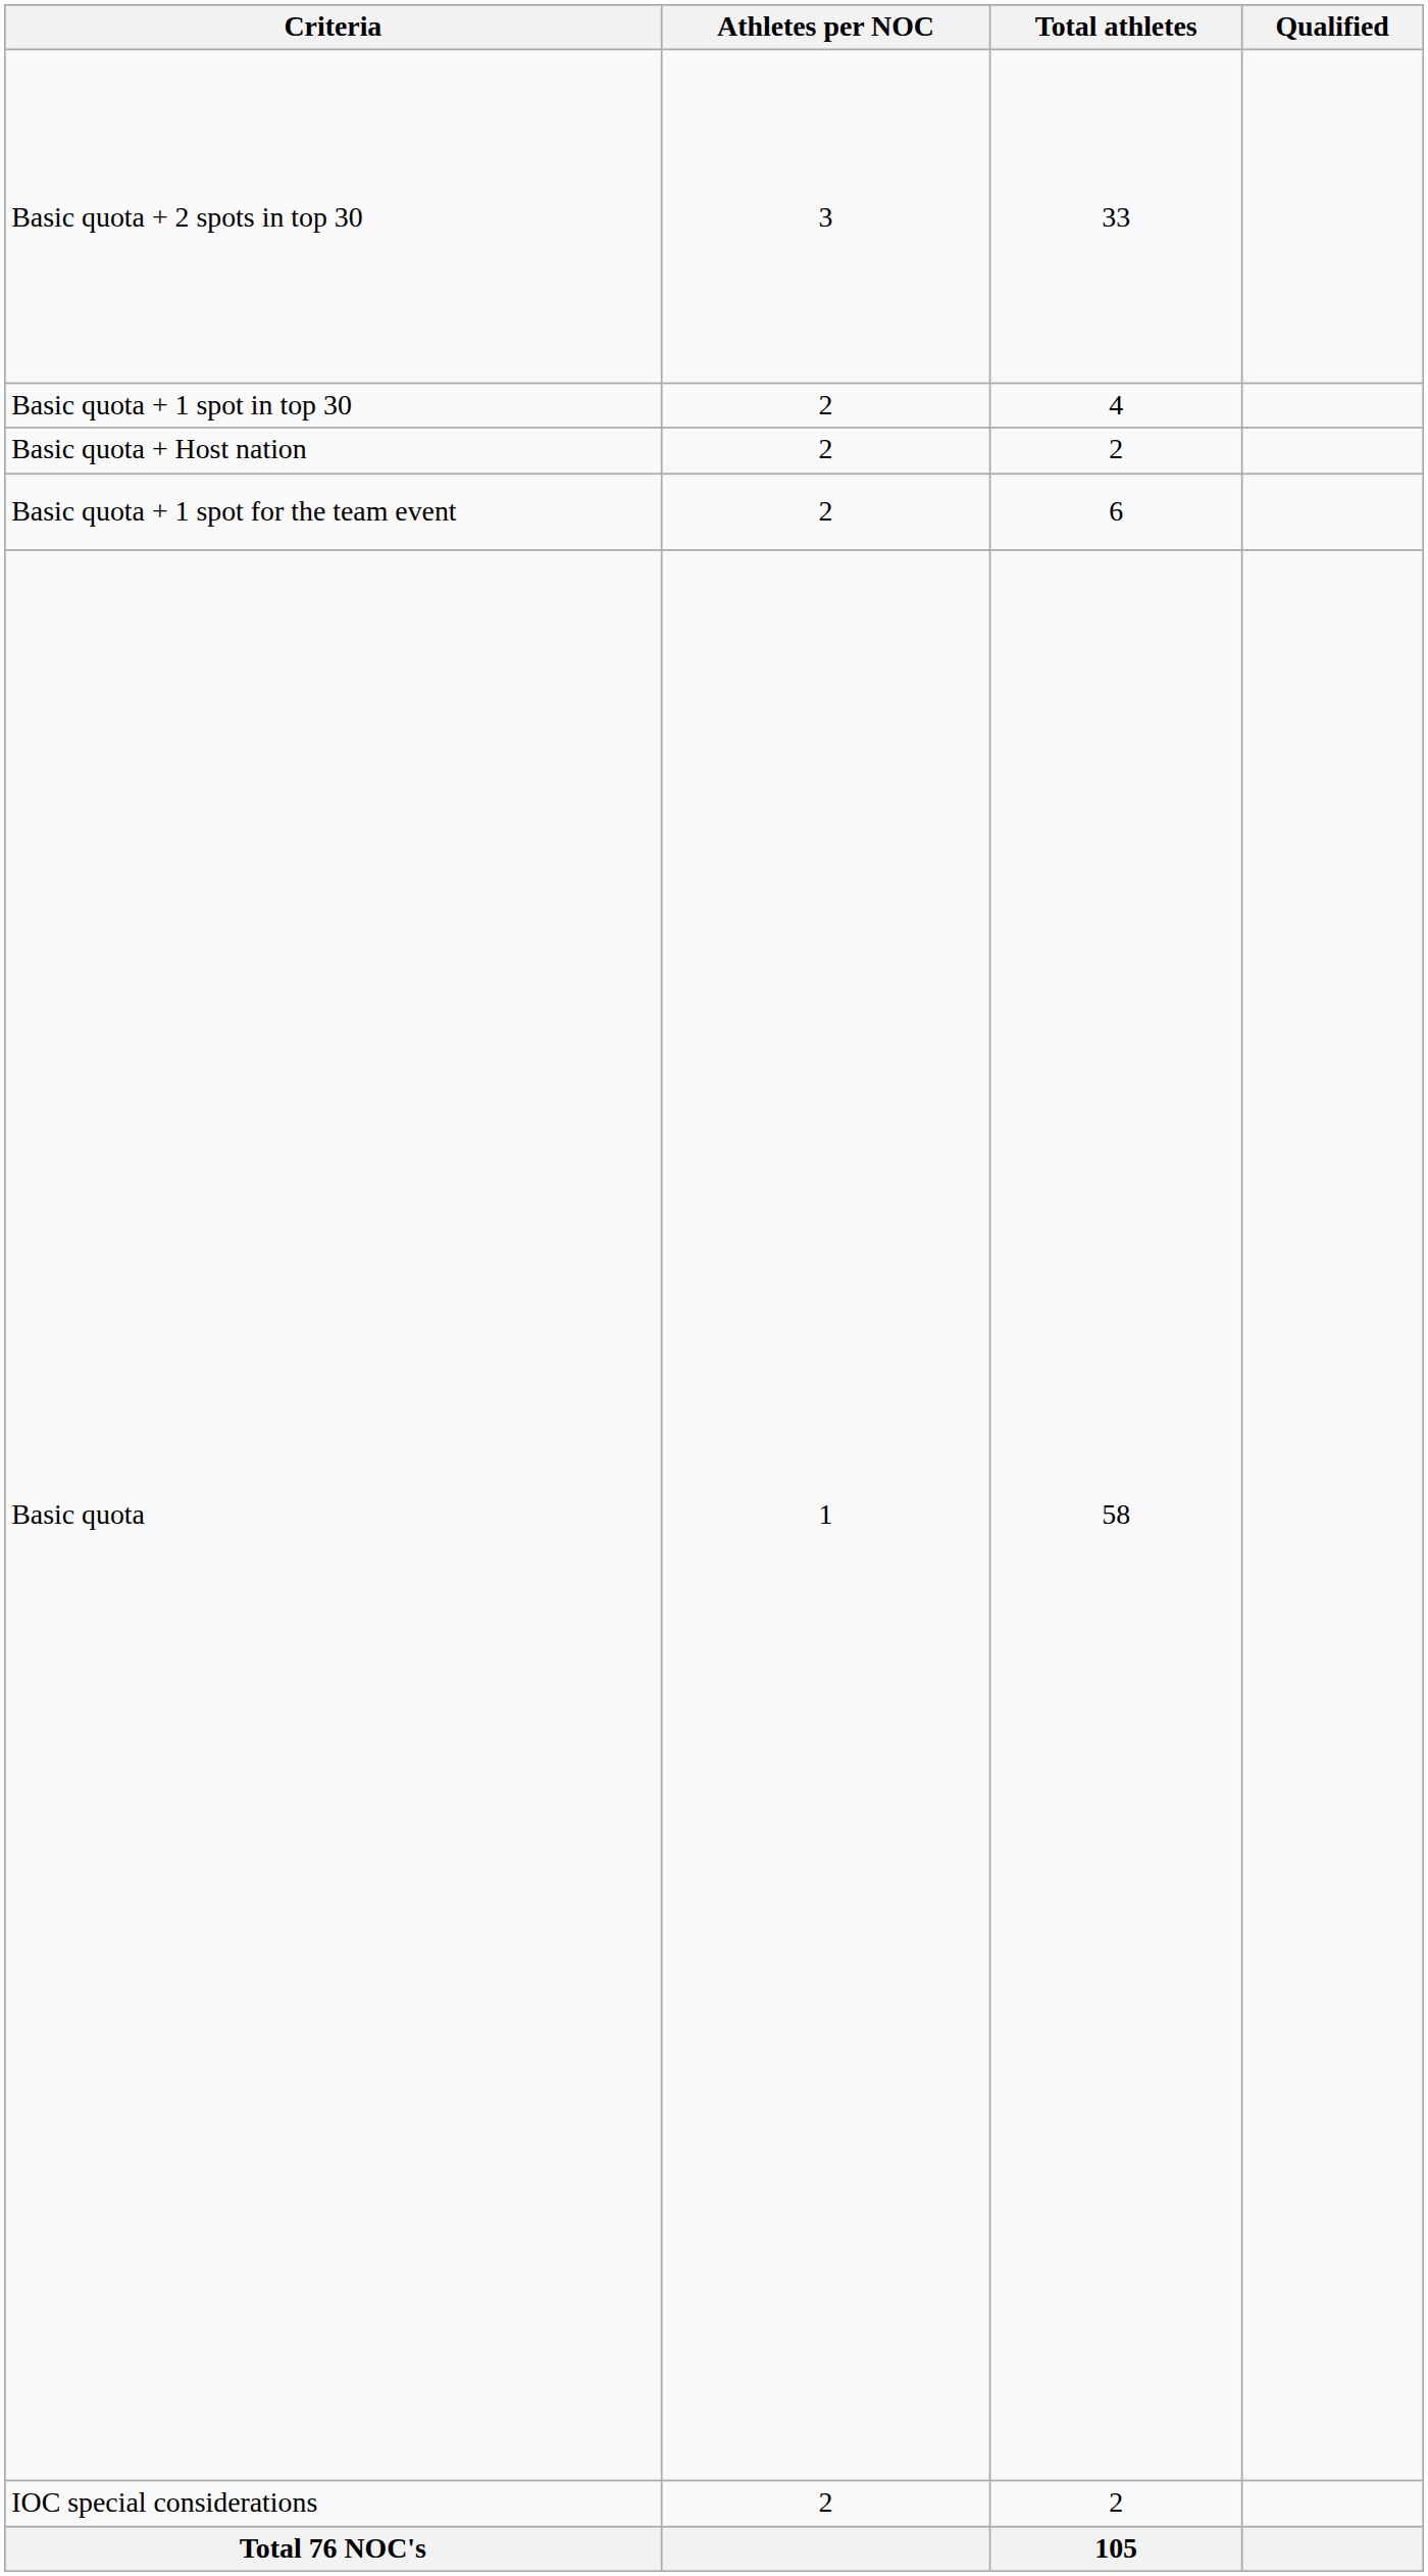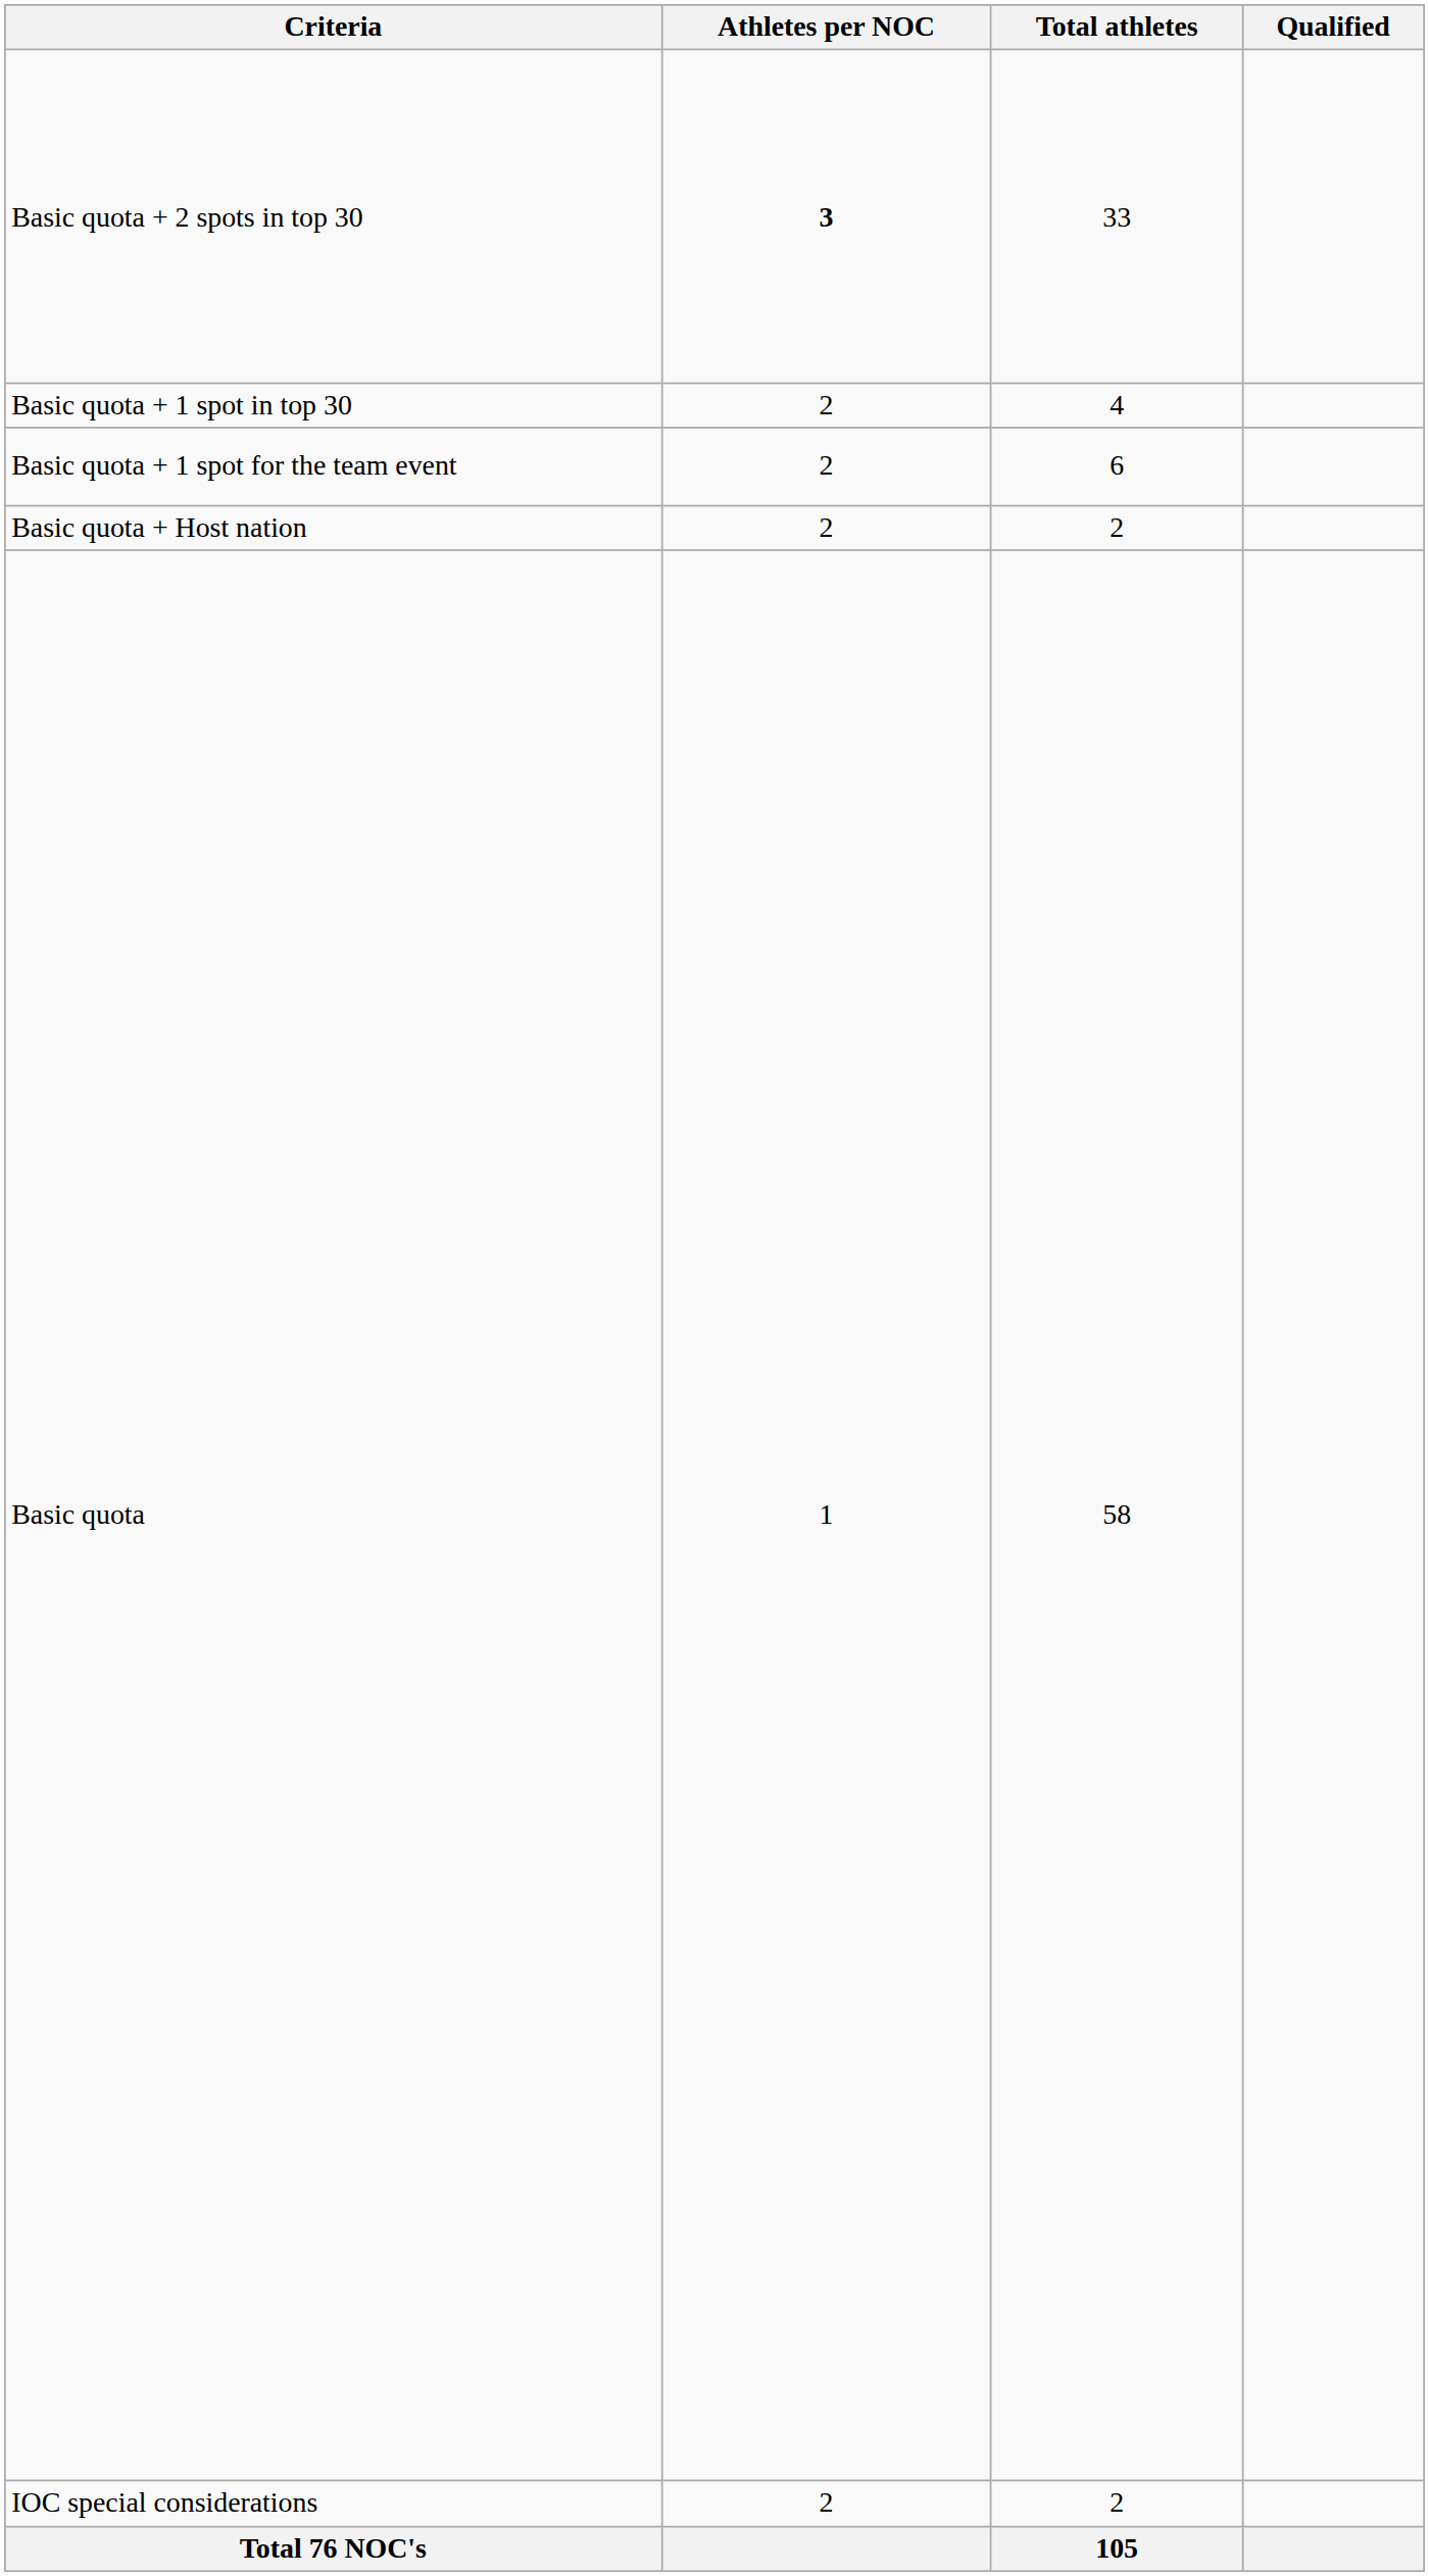 <table class="wikitable" width=800>
 <tr>
 <th>Criteria</th>
 <th>Athletes per NOC</th>
 <th>Total athletes</th>
 <th>Qualified</th>
 </tr>
 <tr>
 <td>Basic quota + 2 spots in top 30</td>
-<td align=center>3</td>
+<td align=center><strong>3</strong></td>
 <td align=center>33</td>
 <td><br><br><br><br><br><br><br><br><br><br></td>
 </tr>
 <tr>
 <td>Basic quota + 1 spot in top 30</td>
 <td align=center>2</td>
 <td align=center>4</td>
 <td><br></td>
 </tr>
 <tr>
+<td>Basic quota + 1 spot for the team event</td>
+<td align=center>2</td>
+<td align=center>6</td>
+<td><br><br></td>
+</tr>
+<tr>
 <td>Basic quota + Host nation</td>
 <td align=center>2</td>
 <td align=center>2</td>
 <td></td>
-</tr>
-<tr>
-<td>Basic quota + 1 spot for the team event</td>
-<td align=center>2</td>
-<td align=center>6</td>
-<td><br><br></td>
 </tr>
 <tr>
 <td>Basic quota</td>
 <td align=center>1</td>
 <td align=center>58</td>
 <td><br><br><br><br><br><br><br><br><br><br><br><br><s></s><br><br><br><br><br><br><br><br><br><br><br><br><br><br><br><br><br><br><br><br><br><br><br><br><br><br><br><br><br><br><br><s></s><br><br><br><s></s><br><br><br><br><br><br><br><br><br><br><br><br><br><br></td>
 </tr>
 <tr>
 <td>IOC special considerations</td>
 <td align=center>2</td>
 <td align=center>2</td>
 <td></td>
 </tr>
 <tr>
 <th>Total 76 NOC's</th>
 <th></th>
 <th>105</th>
 <th></th>
 </tr>
 </table>
